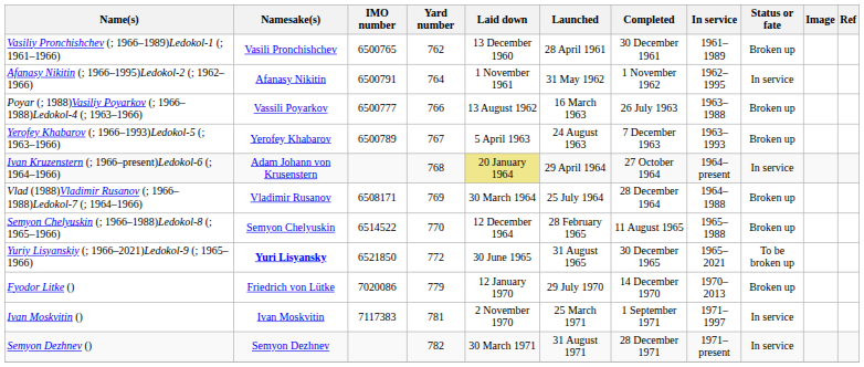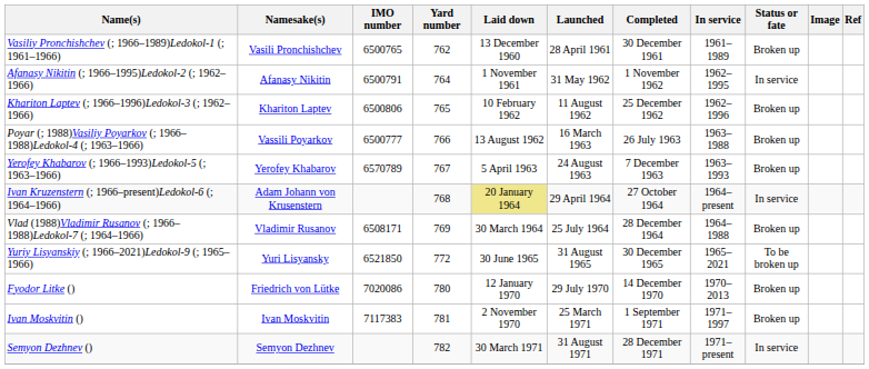 <table class="wikitable">
 <tr>
 <th>Name(s)</th>
 <th>Namesake(s)</th>
 <th>IMO number</th>
 <th>Yard number</th>
 <th>Laid down</th>
 <th>Launched</th>
 <th>Completed</th>
 <th>In service</th>
 <th>Status or fate</th>
 <th>Image</th>
 <th>Ref</th>
 </tr>
 <tr style="background:#FFFFFF;">
 <td align="left"><em><a href='#'>Vasiliy Pronchishchev</a></em> (; 1966–1989)<em>Ledokol-1</em> (; 1961–1966)</td>
 <td align="center"><a href='#'>Vasili Pronchishchev</a></td>
 <td align="center">6500765</td>
 <td align="center">762</td>
 <td align="center">13 December 1960</td>
 <td align="center">28 April 1961</td>
 <td align="center">30 December 1961</td>
 <td align="center">1961–1989</td>
 <td align="center">Broken up</td>
 <td align="center"></td>
 <td align="center"></td>
 </tr>
 <tr style="background:#FFFFFF;">
 <td align="left"><em><a href='#'>Afanasy Nikitin</a></em> (; 1966–1995)<em>Ledokol-2</em> (; 1962–1966)</td>
 <td align="center"><a href='#'>Afanasy Nikitin</a></td>
 <td align="center">6500791</td>
 <td align="center">764</td>
 <td align="center">1 November 1961</td>
 <td align="center">31 May 1962</td>
 <td align="center">1 November 1962</td>
 <td align="center">1962–1995</td>
 <td align="center">In service</td>
 <td align="center"></td>
 <td align="center"></td>
 </tr>
 <tr style="background:#FFFFFF;">
+<td align="left"><em><a href='#'>Khariton Laptev</a></em> (; 1966–1996)<em>Ledokol-3</em> (; 1962–1966)</td>
+<td align="center"><a href='#'>Khariton Laptev</a></td>
+<td align="center">6500806</td>
+<td align="center">765</td>
+<td align="center">10 February 1962</td>
+<td align="center">11 August 1962</td>
+<td align="center">25 December 1962</td>
+<td align="center">1962–1996</td>
+<td align="center">Broken up</td>
+<td align="center"></td>
+<td align="center"></td>
+</tr>
+<tr style="background:#FFFFFF;">
 <td align="left"><em>Poyar</em> (; 1988)<em><a href='#'>Vasiliy Poyarkov</a></em> (; 1966–1988)<em>Ledokol-4</em> (; 1963–1966)</td>
 <td align="center"><a href='#'>Vassili Poyarkov</a></td>
 <td align="center">6500777</td>
 <td align="center">766</td>
 <td align="center">13 August 1962</td>
 <td align="center">16 March 1963</td>
 <td align="center">26 July 1963</td>
 <td align="center">1963–1988</td>
 <td align="center">Broken up</td>
 <td align="center"></td>
 <td align="center"></td>
 </tr>
 <tr style="background:#FFFFFF;">
 <td align="left"><em><a href='#'>Yerofey Khabarov</a></em> (; 1966–1993)<em>Ledokol-5</em> (; 1963–1966)</td>
 <td align="center"><a href='#'>Yerofey Khabarov</a></td>
-<td align="center">6500789</td>
+<td align="center">6570789</td>
 <td align="center">767</td>
 <td align="center">5 April 1963</td>
 <td align="center">24 August 1963</td>
 <td align="center">7 December 1963</td>
 <td align="center">1963–1993</td>
 <td align="center">Broken up</td>
 <td align="center"></td>
 <td align="center"></td>
 </tr>
 <tr>
 <td align="left"><em><a href='#'>Ivan Kruzenstern</a></em> (; 1966–present)<em>Ledokol-6</em> (; 1964–1966)</td>
 <td align="center"><a href='#'>Adam Johann von Krusenstern</a></td>
 <td align="center"></td>
 <td align="center">768</td>
 <td align="center" style="background: khaki;">20 January 1964</td>
 <td align="center">29 April 1964</td>
 <td align="center">27 October 1964</td>
 <td align="center">1964–present</td>
 <td align="center">In service</td>
 <td align="center"></td>
 <td align="center"></td>
 </tr>
 <tr style="background:#FFFFFF;">
 <td align="left"><em>Vlad</em> (1988)<em><a href='#'>Vladimir Rusanov</a></em> (; 1966–1988)<em>Ledokol-7</em> (; 1964–1966)</td>
 <td align="center"><a href='#'>Vladimir Rusanov</a></td>
 <td align="center">6508171</td>
 <td align="center">769</td>
 <td align="center">30 March 1964</td>
 <td align="center">25 July 1964</td>
 <td align="center">28 December 1964</td>
 <td align="center">1964–1988</td>
 <td align="center">Broken up</td>
 <td align="center"></td>
 <td align="center"></td>
 </tr>
 <tr style="background:#FFFFFF;">
-<td align="left"><em><a href='#'>Semyon Chelyuskin</a></em> (; 1966–1988)<em>Ledokol-8</em> (; 1965–1966)</td>
-<td align="center"><a href='#'>Semyon Chelyuskin</a></td>
-<td align="center">6514522</td>
-<td align="center">770</td>
-<td align="center">12 December 1964</td>
-<td align="center">28 February 1965</td>
-<td align="center">11 August 1965</td>
-<td align="center">1965–1988</td>
-<td align="center">Broken up</td>
-<td align="center"></td>
-<td align="center"></td>
-</tr>
-<tr style="background:#FFFFFF;">
 <td align="left"><em><a href='#'>Yuriy Lisyanskiy</a></em> (; 1966–2021)<em>Ledokol-9</em> (; 1965–1966)</td>
-<td align="center"><strong><a href='#'>Yuri Lisyansky</a></strong></td>
+<td align="center"><a href='#'>Yuri Lisyansky</a></td>
 <td align="center">6521850</td>
 <td align="center">772</td>
 <td align="center">30 June 1965</td>
 <td align="center">31 August 1965</td>
 <td align="center">30 December 1965</td>
 <td align="center">1965–2021</td>
 <td align="center">To be broken up</td>
 <td align="center"></td>
 <td align="center"></td>
 </tr>
 <tr style="background:#FFFFFF;">
 <td align="left"><em><a href='#'>Fyodor Litke</a></em> ()</td>
 <td align="center"><a href='#'>Friedrich von Lütke</a></td>
 <td align="center">7020086</td>
-<td align="center">779</td>
+<td align="center">780</td>
 <td align="center">12 January 1970</td>
 <td align="center">29 July 1970</td>
 <td align="center">14 December 1970</td>
 <td align="center">1970–2013</td>
 <td align="center">Broken up</td>
 <td align="center"></td>
 <td align="center"></td>
 </tr>
 <tr style="background:#FFFFFF;">
 <td align="left"><em><a href='#'>Ivan Moskvitin</a></em> ()</td>
 <td align="center"><a href='#'>Ivan Moskvitin</a></td>
 <td align="center">7117383</td>
 <td align="center">781</td>
 <td align="center">2 November 1970</td>
 <td align="center">25 March 1971</td>
 <td align="center">1 September 1971</td>
 <td align="center">1971–1997</td>
-<td align="center">In service</td>
+<td align="center">Broken up</td>
 <td align="center"></td>
 <td align="center"></td>
 </tr>
 <tr>
 <td align="left"><em><a href='#'>Semyon Dezhnev</a></em> ()</td>
 <td align="center"><a href='#'>Semyon Dezhnev</a></td>
 <td align="center"></td>
 <td align="center">782</td>
 <td align="center">30 March 1971</td>
 <td align="center">31 August 1971</td>
 <td align="center">28 December 1971</td>
 <td align="center">1971–present</td>
 <td align="center">In service</td>
 <td align="center"></td>
 <td align="center"></td>
 </tr>
 <tr>
 </tr>
 </table>
